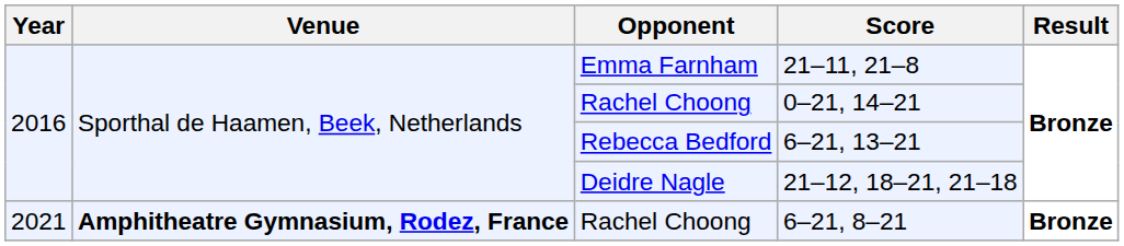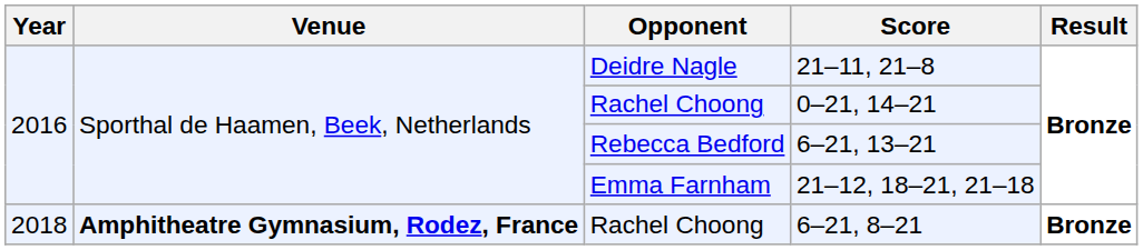 <table class="sortable wikitable" style="font-size: 90%;">
 <tr>
 <th>Year</th>
 <th>Venue</th>
 <th>Opponent</th>
 <th>Score</th>
 <th>Result</th>
 </tr>
 <tr style="background:#ECF2FF">
 <td rowspan="4" align="center">2016</td>
 <td rowspan="4" align="left">Sporthal de Haamen, <a href='#'>Beek</a>, Netherlands</td>
-<td align="left"> <a href='#'>Emma Farnham</a></td>
+<td align="left"> <a href='#'>Deidre Nagle</a></td>
 <td align="left">21–11, 21–8</td>
 <td rowspan="4" style="text-align:left; background:white"> <strong>Bronze</strong></td>
 </tr>
 <tr style="background:#ECF2FF">
 <td align="left"> <a href='#'>Rachel Choong</a></td>
 <td align="left">0–21, 14–21</td>
 </tr>
 <tr style="background:#ECF2FF">
 <td align="left"> <a href='#'>Rebecca Bedford</a></td>
 <td align="left">6–21, 13–21</td>
 </tr>
 <tr style="background:#ECF2FF">
-<td align="left"> <a href='#'>Deidre Nagle</a></td>
+<td align="left"> <a href='#'>Emma Farnham</a></td>
 <td align="left">21–12, 18–21, 21–18</td>
 </tr>
 <tr style="background:#ECF2FF">
-<td align="center">2021</td>
+<td align="center">2018</td>
 <td align="left"><strong>Amphitheatre Gymnasium, <a href='#'>Rodez</a>, France</strong></td>
 <td align="left"> Rachel Choong</td>
 <td align="left">6–21, 8–21</td>
 <td style="text-align:left; background:white"> <strong>Bronze</strong></td>
 </tr>
 </table>
